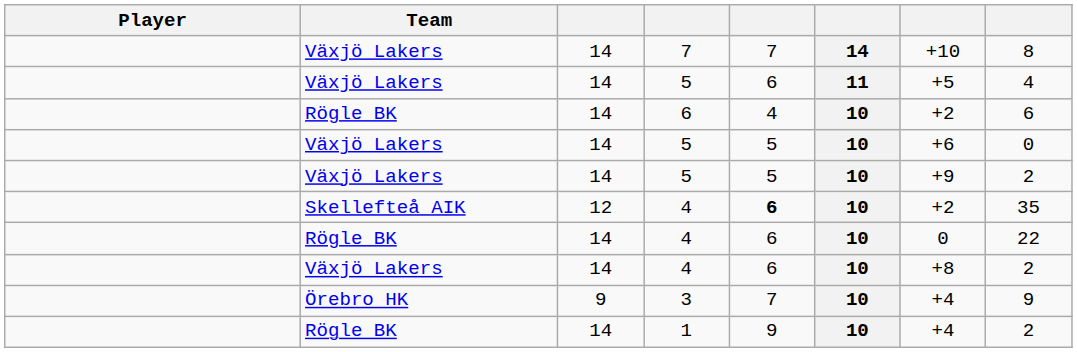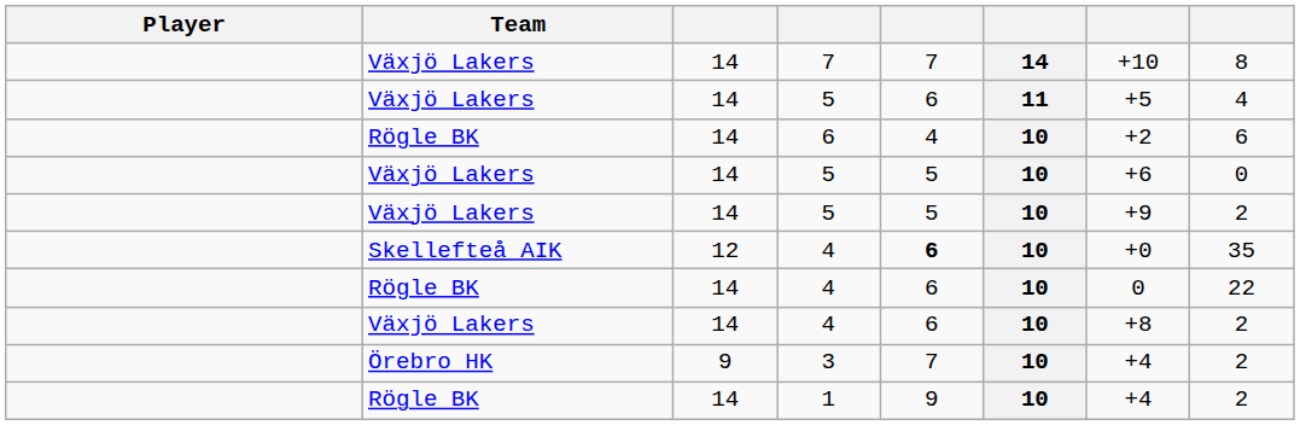 <table class="wikitable sortable" style="text-align: center">
 <tr>
 <th style="width: 15em;">Player</th>
 <th style="width: 13em;">Team</th>
 <th style="width: 4em;"></th>
 <th style="width: 4em;"></th>
 <th style="width: 4em;"></th>
 <th style="width: 4em;"></th>
 <th style="width: 4em;"></th>
 <th style="width: 4em;"></th>
 </tr>
 <tr>
 <td style="text-align:left;"> </td>
 <td style="text-align:left;"><a href='#'>Växjö Lakers</a></td>
 <td>14</td>
 <td>7</td>
 <td>7</td>
 <th>14</th>
 <td>+10</td>
 <td>8</td>
 </tr>
 <tr>
 <td style="text-align:left;"> </td>
 <td style="text-align:left;"><a href='#'>Växjö Lakers</a></td>
 <td>14</td>
 <td>5</td>
 <td>6</td>
 <th>11</th>
 <td>+5</td>
 <td>4</td>
 </tr>
 <tr>
 <td style="text-align:left;"> </td>
 <td style="text-align:left;"><a href='#'>Rögle BK</a></td>
 <td>14</td>
 <td>6</td>
 <td>4</td>
 <th>10</th>
 <td>+2</td>
 <td>6</td>
 </tr>
 <tr>
 <td style="text-align:left;"> </td>
 <td style="text-align:left;"><a href='#'>Växjö Lakers</a></td>
 <td>14</td>
 <td>5</td>
 <td>5</td>
 <th>10</th>
 <td>+6</td>
 <td>0</td>
 </tr>
 <tr>
 <td style="text-align:left;"> </td>
 <td style="text-align:left;"><a href='#'>Växjö Lakers</a></td>
 <td>14</td>
 <td>5</td>
 <td>5</td>
 <th>10</th>
 <td>+9</td>
 <td>2</td>
 </tr>
 <tr>
 <td style="text-align:left;"> </td>
 <td style="text-align:left;"><a href='#'>Skellefteå AIK</a></td>
 <td>12</td>
 <td>4</td>
 <td><strong>6</strong></td>
 <th>10</th>
-<td>+2</td>
+<td>+0</td>
 <td>35</td>
 </tr>
 <tr>
 <td style="text-align:left;"> </td>
 <td style="text-align:left;"><a href='#'>Rögle BK</a></td>
 <td>14</td>
 <td>4</td>
 <td>6</td>
 <th>10</th>
 <td>0</td>
 <td>22</td>
 </tr>
 <tr>
 <td style="text-align:left;"> </td>
 <td style="text-align:left;"><a href='#'>Växjö Lakers</a></td>
 <td>14</td>
 <td>4</td>
 <td>6</td>
 <th>10</th>
 <td>+8</td>
 <td>2</td>
 </tr>
 <tr>
 <td style="text-align:left;"> </td>
 <td style="text-align:left;"><a href='#'>Örebro HK</a></td>
 <td>9</td>
 <td>3</td>
 <td>7</td>
 <th>10</th>
 <td>+4</td>
-<td>9</td>
+<td>2</td>
 </tr>
 <tr>
 <td style="text-align:left;"> </td>
 <td style="text-align:left;"><a href='#'>Rögle BK</a></td>
 <td>14</td>
 <td>1</td>
 <td>9</td>
 <th>10</th>
 <td>+4</td>
 <td>2</td>
 </tr>
 </table>
